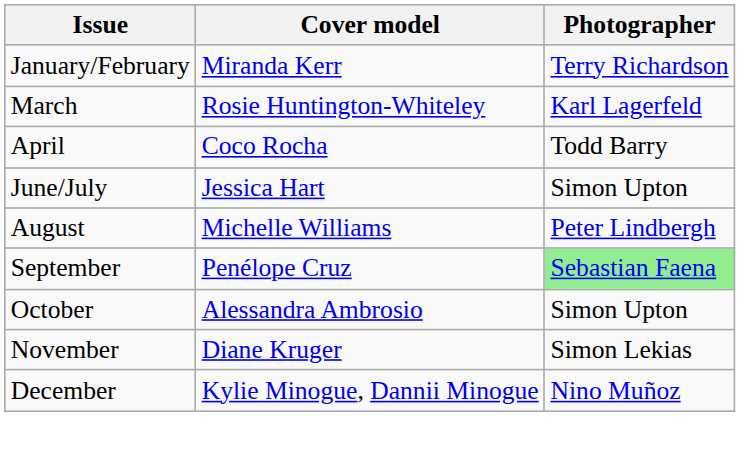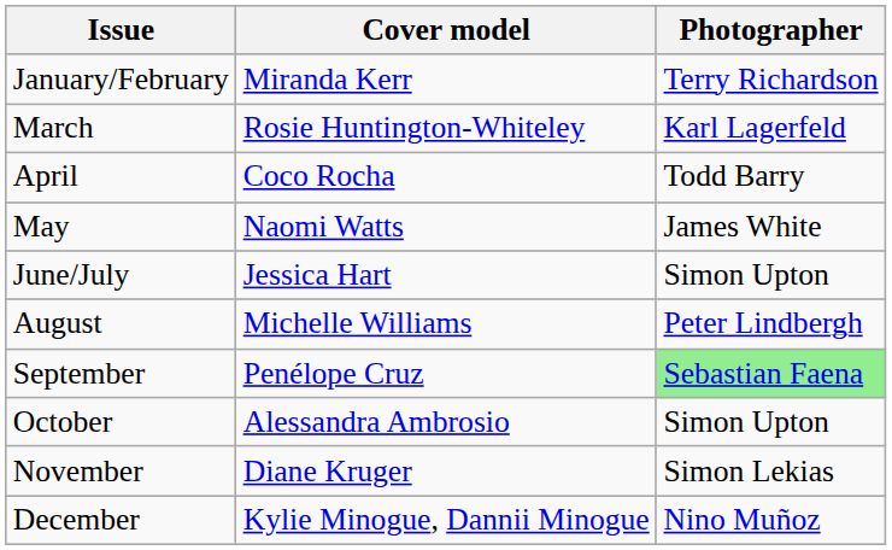 <table class="sortable wikitable">
 <tr>
 <th>Issue</th>
 <th>Cover model</th>
 <th>Photographer</th>
 </tr>
 <tr>
 <td>January/February</td>
 <td><a href='#'>Miranda Kerr</a></td>
 <td><a href='#'>Terry Richardson</a></td>
 </tr>
 <tr>
 <td>March</td>
 <td><a href='#'>Rosie Huntington-Whiteley</a></td>
 <td><a href='#'>Karl Lagerfeld</a></td>
 </tr>
 <tr>
 <td>April</td>
 <td><a href='#'>Coco Rocha</a></td>
 <td>Todd Barry</td>
+</tr>
+<tr>
+<td>May</td>
+<td><a href='#'>Naomi Watts</a></td>
+<td>James White</td>
 </tr>
 <tr>
 <td>June/July</td>
 <td><a href='#'>Jessica Hart</a></td>
 <td>Simon Upton</td>
 </tr>
 <tr>
 <td>August</td>
 <td><a href='#'>Michelle Williams</a></td>
 <td><a href='#'>Peter Lindbergh</a></td>
 </tr>
 <tr>
 <td>September</td>
 <td><a href='#'>Penélope Cruz</a></td>
 <td style="background: lightgreen;"><a href='#'>Sebastian Faena</a></td>
 </tr>
 <tr>
 <td>October</td>
 <td><a href='#'>Alessandra Ambrosio</a></td>
 <td>Simon Upton</td>
 </tr>
 <tr>
 <td>November</td>
 <td><a href='#'>Diane Kruger</a></td>
 <td>Simon Lekias</td>
 </tr>
 <tr>
 <td>December</td>
 <td><a href='#'>Kylie Minogue</a>, <a href='#'>Dannii Minogue</a></td>
 <td><a href='#'>Nino Muñoz</a></td>
 </tr>
 </table>
